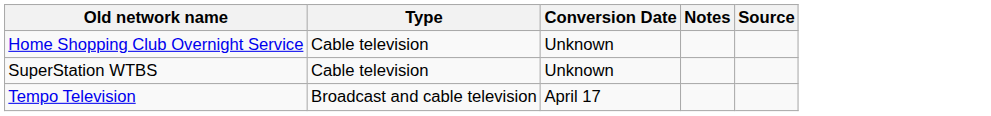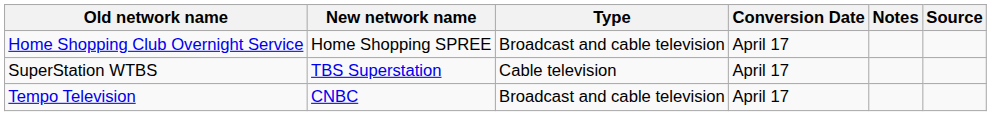 <table class="wikitable">
 <tr>
 <th>Old network name</th>
+<th>New network name</th>
 <th>Type</th>
 <th>Conversion Date</th>
 <th>Notes</th>
 <th>Source</th>
 </tr>
 <tr>
 <td><a href='#'>Home Shopping Club Overnight Service</a></td>
-<td>Cable television</td>
-<td>Unknown</td>
+<td>Home Shopping SPREE</td>
+<td>Broadcast and cable television</td>
+<td>April 17</td>
 <td></td>
 <td></td>
 </tr>
 <tr>
 <td>SuperStation WTBS</td>
+<td><a href='#'>TBS Superstation</a></td>
 <td>Cable television</td>
-<td>Unknown</td>
+<td>April 17</td>
 <td></td>
 <td></td>
 </tr>
 <tr>
 <td><a href='#'>Tempo Television</a></td>
+<td><a href='#'>CNBC</a></td>
 <td>Broadcast and cable television</td>
 <td>April 17</td>
 <td></td>
 <td></td>
 </tr>
 </table>
